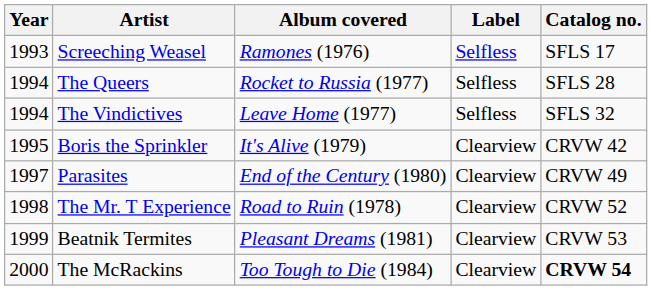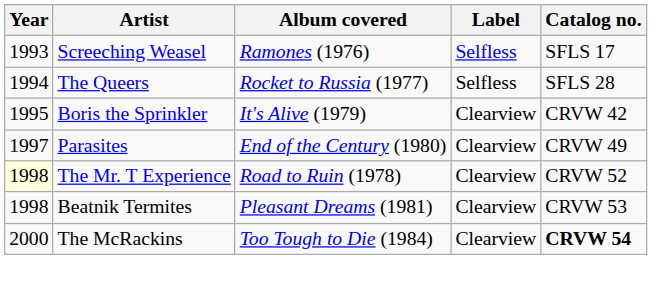 <table class ="wikitable">
 <tr>
 <th>Year</th>
 <th>Artist</th>
 <th>Album covered</th>
 <th>Label</th>
 <th>Catalog no.</th>
 </tr>
 <tr>
 <td>1993</td>
 <td><a href='#'>Screeching Weasel</a></td>
 <td><em><a href='#'>Ramones</a></em> (1976)</td>
 <td><a href='#'>Selfless</a></td>
 <td>SFLS 17</td>
 </tr>
 <tr>
 <td>1994</td>
 <td><a href='#'>The Queers</a></td>
 <td><em><a href='#'>Rocket to Russia</a></em> (1977)</td>
 <td>Selfless</td>
 <td>SFLS 28</td>
 </tr>
 <tr>
-<td>1994</td>
-<td><a href='#'>The Vindictives</a></td>
-<td><em><a href='#'>Leave Home</a></em> (1977)</td>
-<td>Selfless</td>
-<td>SFLS 32</td>
-</tr>
-<tr>
 <td>1995</td>
 <td><a href='#'>Boris the Sprinkler</a></td>
 <td><em><a href='#'>It's Alive</a></em> (1979)</td>
 <td>Clearview</td>
 <td>CRVW 42</td>
 </tr>
 <tr>
 <td>1997</td>
 <td><a href='#'>Parasites</a></td>
 <td><em><a href='#'>End of the Century</a></em> (1980)</td>
 <td>Clearview</td>
 <td>CRVW 49</td>
 </tr>
 <tr>
-<td>1998</td>
+<td style="background: lightyellow;">1998</td>
 <td><a href='#'>The Mr. T Experience</a></td>
 <td><em><a href='#'>Road to Ruin</a></em> (1978)</td>
 <td>Clearview</td>
 <td>CRVW 52</td>
 </tr>
 <tr>
-<td>1999</td>
+<td>1998</td>
 <td>Beatnik Termites</td>
 <td><em><a href='#'>Pleasant Dreams</a></em> (1981)</td>
 <td>Clearview</td>
 <td>CRVW 53</td>
 </tr>
 <tr>
 <td>2000</td>
 <td>The McRackins</td>
 <td><em><a href='#'>Too Tough to Die</a></em> (1984)</td>
 <td>Clearview</td>
 <td><strong>CRVW 54</strong></td>
 </tr>
 </table>
